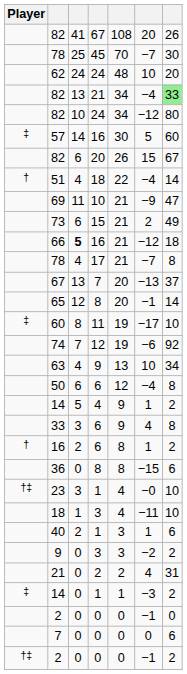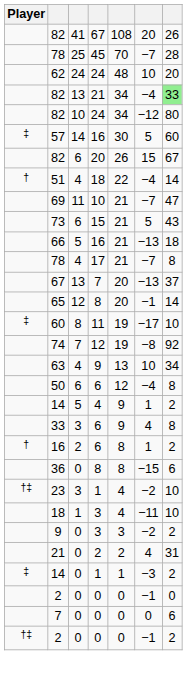 <table class="wikitable sortable" style="text-align:center;">
 <tr>
 <th>Player</th>
 <th></th>
 <th></th>
 <th></th>
 <th></th>
 <th data-sort-type="number"></th>
 <th></th>
 </tr>
 <tr>
 <td></td>
 <td>82</td>
 <td>41</td>
 <td>67</td>
 <td>108</td>
 <td>20</td>
 <td>26</td>
 </tr>
 <tr>
 <td></td>
 <td>78</td>
 <td>25</td>
 <td>45</td>
 <td>70</td>
 <td>−7</td>
-<td>30</td>
+<td>28</td>
 </tr>
 <tr>
 <td></td>
 <td>62</td>
 <td>24</td>
 <td>24</td>
 <td>48</td>
 <td>10</td>
 <td>20</td>
 </tr>
 <tr>
 <td></td>
 <td>82</td>
 <td>13</td>
 <td>21</td>
 <td>34</td>
 <td>−4</td>
 <td style="background: lightgreen;">33</td>
 </tr>
 <tr>
 <td></td>
 <td>82</td>
 <td>10</td>
 <td>24</td>
 <td>34</td>
 <td>−12</td>
 <td>80</td>
 </tr>
 <tr>
 <td><sup>‡</sup></td>
 <td>57</td>
 <td>14</td>
 <td>16</td>
 <td>30</td>
 <td>5</td>
 <td>60</td>
 </tr>
 <tr>
 <td></td>
 <td>82</td>
 <td>6</td>
 <td>20</td>
 <td>26</td>
 <td>15</td>
 <td>67</td>
 </tr>
 <tr>
 <td><sup>†</sup></td>
 <td>51</td>
 <td>4</td>
 <td>18</td>
 <td>22</td>
 <td>−4</td>
 <td>14</td>
 </tr>
 <tr>
 <td></td>
 <td>69</td>
 <td>11</td>
 <td>10</td>
 <td>21</td>
-<td>−9</td>
+<td>−7</td>
 <td>47</td>
 </tr>
 <tr>
 <td></td>
 <td>73</td>
 <td>6</td>
 <td>15</td>
 <td>21</td>
-<td>2</td>
-<td>49</td>
+<td>5</td>
+<td>43</td>
 </tr>
 <tr>
 <td></td>
 <td>66</td>
-<td><strong>5</strong></td>
+<td>5</td>
 <td>16</td>
 <td>21</td>
-<td>−12</td>
+<td>−13</td>
 <td>18</td>
 </tr>
 <tr>
 <td></td>
 <td>78</td>
 <td>4</td>
 <td>17</td>
 <td>21</td>
 <td>−7</td>
 <td>8</td>
 </tr>
 <tr>
 <td></td>
 <td>67</td>
 <td>13</td>
 <td>7</td>
 <td>20</td>
 <td>−13</td>
 <td>37</td>
 </tr>
 <tr>
 <td></td>
 <td>65</td>
 <td>12</td>
 <td>8</td>
 <td>20</td>
 <td>−1</td>
 <td>14</td>
 </tr>
 <tr>
 <td><sup>‡</sup></td>
 <td>60</td>
 <td>8</td>
 <td>11</td>
 <td>19</td>
 <td>−17</td>
 <td>10</td>
 </tr>
 <tr>
 <td></td>
 <td>74</td>
 <td>7</td>
 <td>12</td>
 <td>19</td>
-<td>−6</td>
+<td>−8</td>
 <td>92</td>
 </tr>
 <tr>
 <td></td>
 <td>63</td>
 <td>4</td>
 <td>9</td>
 <td>13</td>
 <td>10</td>
 <td>34</td>
 </tr>
 <tr>
 <td></td>
 <td>50</td>
 <td>6</td>
 <td>6</td>
 <td>12</td>
 <td>−4</td>
 <td>8</td>
 </tr>
 <tr>
 <td></td>
 <td>14</td>
 <td>5</td>
 <td>4</td>
 <td>9</td>
 <td>1</td>
 <td>2</td>
 </tr>
 <tr>
 <td></td>
 <td>33</td>
 <td>3</td>
 <td>6</td>
 <td>9</td>
 <td>4</td>
 <td>8</td>
 </tr>
 <tr>
 <td><sup>†</sup></td>
 <td>16</td>
 <td>2</td>
 <td>6</td>
 <td>8</td>
 <td>1</td>
 <td>2</td>
 </tr>
 <tr>
 <td></td>
 <td>36</td>
 <td>0</td>
 <td>8</td>
 <td>8</td>
 <td>−15</td>
 <td>6</td>
 </tr>
 <tr>
 <td><sup>†‡</sup></td>
 <td>23</td>
 <td>3</td>
 <td>1</td>
 <td>4</td>
-<td>−0</td>
+<td>−2</td>
 <td>10</td>
 </tr>
 <tr>
 <td></td>
 <td>18</td>
 <td>1</td>
 <td>3</td>
 <td>4</td>
 <td>−11</td>
 <td>10</td>
-</tr>
-<tr>
-<td></td>
-<td>40</td>
-<td>2</td>
-<td>1</td>
-<td>3</td>
-<td>1</td>
-<td>6</td>
 </tr>
 <tr>
 <td></td>
 <td>9</td>
 <td>0</td>
 <td>3</td>
 <td>3</td>
 <td>−2</td>
 <td>2</td>
 </tr>
 <tr>
 <td></td>
 <td>21</td>
 <td>0</td>
 <td>2</td>
 <td>2</td>
 <td>4</td>
 <td>31</td>
 </tr>
 <tr>
 <td><sup>‡</sup></td>
 <td>14</td>
 <td>0</td>
 <td>1</td>
 <td>1</td>
 <td>−3</td>
 <td>2</td>
 </tr>
 <tr>
 <td></td>
 <td>2</td>
 <td>0</td>
 <td>0</td>
 <td>0</td>
 <td>−1</td>
 <td>0</td>
 </tr>
 <tr>
 <td></td>
 <td>7</td>
 <td>0</td>
 <td>0</td>
 <td>0</td>
 <td>0</td>
 <td>6</td>
 </tr>
 <tr>
 <td><sup>†‡</sup></td>
 <td>2</td>
 <td>0</td>
 <td>0</td>
 <td>0</td>
 <td>−1</td>
 <td>2</td>
 </tr>
 </table>
